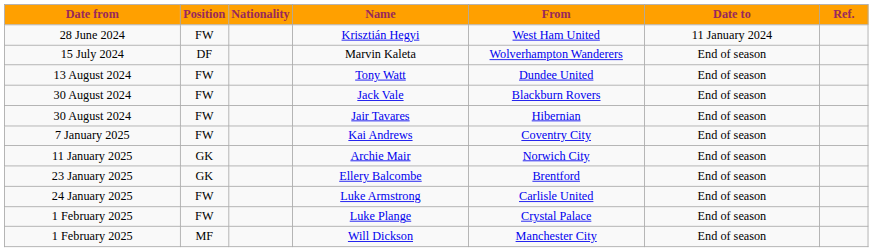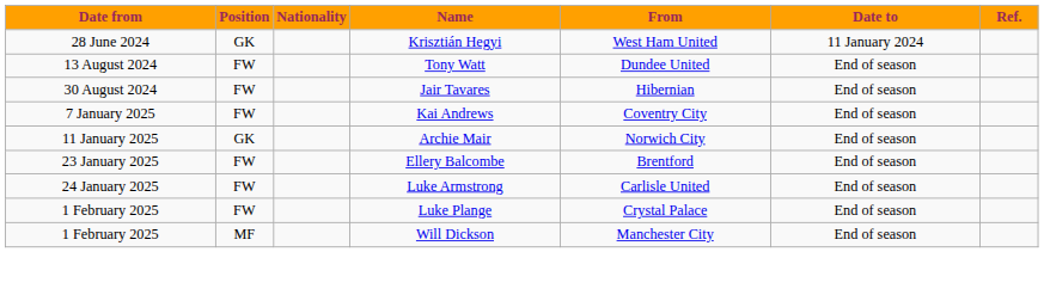 <table class="wikitable"  style="text-align:center; font-size:90%; ">
 <tr>
 <th style="background:#ffa000; color:#98285c; width:200px;">Date from</th>
 <th style="background:#ffa000; color:#98285c; width:50px;">Position</th>
 <th style="background:#ffa000; color:#98285c; width:50px;">Nationality</th>
 <th style="background:#ffa000; color:#98285c; width:200px;">Name</th>
 <th style="background:#ffa000; color:#98285c; width:200px;">From</th>
 <th style="background:#ffa000; color:#98285c; width:200px;">Date to</th>
 <th style="background:#ffa000; color:#98285c; width:50px;">Ref.</th>
 </tr>
 <tr>
 <td>28 June 2024</td>
-<td>FW</td>
+<td>GK</td>
 <td></td>
 <td><a href='#'>Krisztián Hegyi</a></td>
 <td><a href='#'>West Ham United</a></td>
 <td>11 January 2024</td>
-<td></td>
-</tr>
-<tr>
-<td>15 July 2024</td>
-<td>DF</td>
-<td></td>
-<td>Marvin Kaleta</td>
-<td><a href='#'>Wolverhampton Wanderers</a></td>
-<td>End of season</td>
 <td></td>
 </tr>
 <tr>
 <td>13 August 2024</td>
 <td>FW</td>
 <td></td>
 <td><a href='#'>Tony Watt</a></td>
 <td><a href='#'>Dundee United</a></td>
-<td>End of season</td>
-<td></td>
-</tr>
-<tr>
-<td>30 August 2024</td>
-<td>FW</td>
-<td></td>
-<td><a href='#'>Jack Vale</a></td>
-<td><a href='#'>Blackburn Rovers</a></td>
 <td>End of season</td>
 <td></td>
 </tr>
 <tr>
 <td>30 August 2024</td>
 <td>FW</td>
 <td></td>
 <td><a href='#'>Jair Tavares</a></td>
 <td><a href='#'>Hibernian</a></td>
 <td>End of season</td>
 <td></td>
 </tr>
 <tr>
 <td>7 January 2025</td>
 <td>FW</td>
 <td></td>
 <td><a href='#'>Kai Andrews</a></td>
 <td><a href='#'>Coventry City</a></td>
 <td>End of season</td>
 <td></td>
 </tr>
 <tr>
 <td>11 January 2025</td>
 <td>GK</td>
 <td></td>
 <td><a href='#'>Archie Mair</a></td>
 <td><a href='#'>Norwich City</a></td>
 <td>End of season</td>
 <td></td>
 </tr>
 <tr>
 <td>23 January 2025</td>
-<td>GK</td>
+<td>FW</td>
 <td></td>
 <td><a href='#'>Ellery Balcombe</a></td>
 <td><a href='#'>Brentford</a></td>
 <td>End of season</td>
 <td></td>
 </tr>
 <tr>
 <td>24 January 2025</td>
 <td>FW</td>
 <td></td>
 <td><a href='#'>Luke Armstrong</a></td>
 <td><a href='#'>Carlisle United</a></td>
 <td>End of season</td>
 <td></td>
 </tr>
 <tr>
 <td>1 February 2025</td>
 <td>FW</td>
 <td></td>
 <td><a href='#'>Luke Plange</a></td>
 <td><a href='#'>Crystal Palace</a></td>
 <td>End of season</td>
 <td></td>
 </tr>
 <tr>
 <td>1 February 2025</td>
 <td>MF</td>
 <td></td>
 <td><a href='#'>Will Dickson</a></td>
 <td><a href='#'>Manchester City</a></td>
 <td>End of season</td>
 <td></td>
 </tr>
 </table>
